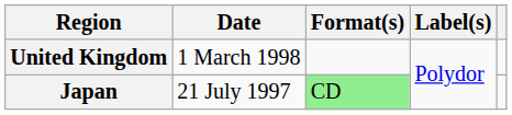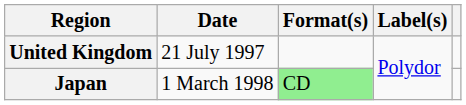 <table class="wikitable plainrowheaders">
 <tr>
 <th scope="col">Region</th>
 <th scope="col">Date</th>
 <th scope="col">Format(s)</th>
 <th scope="col">Label(s)</th>
 <th scope="col"></th>
 </tr>
 <tr>
 <th scope="row">United Kingdom</th>
-<td>1 March 1998</td>
+<td>21 July 1997</td>
 <td></td>
 <td rowspan="2"><a href='#'>Polydor</a></td>
 <td></td>
 </tr>
 <tr>
 <th scope="row">Japan</th>
-<td>21 July 1997</td>
+<td>1 March 1998</td>
 <td style="background: lightgreen;">CD</td>
 <td></td>
 </tr>
 </table>
